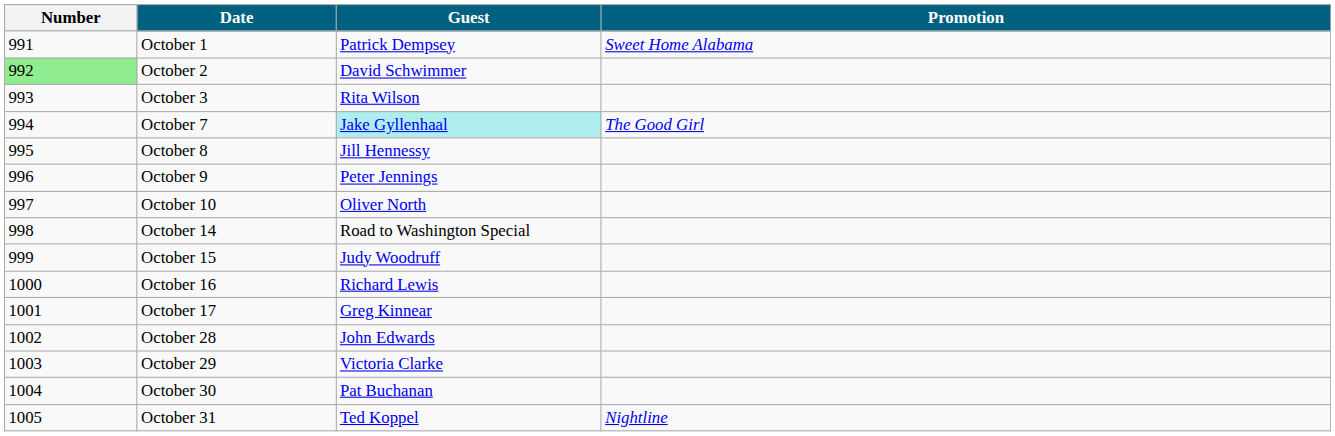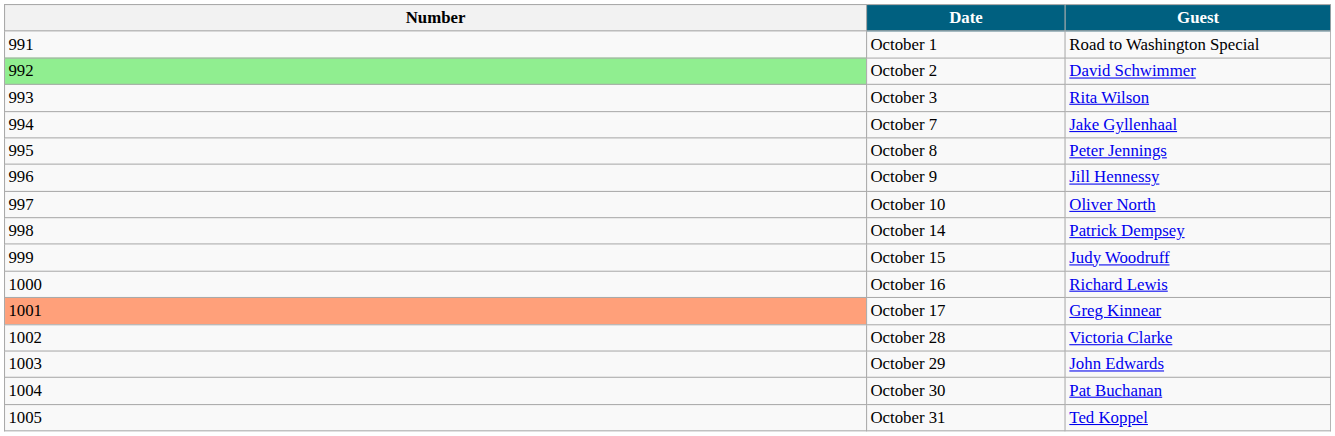 <table class="wikitable" width="100%">
 <tr bgcolor="#CCCCCC">
 <th>Number</th>
 <th width="15%" style="background:#006080; color:#FFFFFF">Date</th>
 <th width="20%" style="background:#006080; color:#FFFFFF">Guest</th>
-<th width="55%" style="background:#006080; color:#FFFFFF">Promotion</th>
 </tr>
 <tr>
 <td>991</td>
 <td>October 1</td>
-<td><a href='#'>Patrick Dempsey</a></td>
-<td><em><a href='#'>Sweet Home Alabama</a></em></td>
+<td>Road to Washington Special</td>
 </tr>
 <tr>
 <td style="background: lightgreen;">992</td>
 <td>October 2</td>
 <td><a href='#'>David Schwimmer</a></td>
-<td></td>
 </tr>
 <tr>
 <td>993</td>
 <td>October 3</td>
 <td><a href='#'>Rita Wilson</a></td>
-<td></td>
 </tr>
 <tr>
 <td>994</td>
 <td>October 7</td>
-<td style="background: paleturquoise;"><a href='#'>Jake Gyllenhaal</a></td>
-<td><em><a href='#'>The Good Girl</a></em></td>
+<td><a href='#'>Jake Gyllenhaal</a></td>
 </tr>
 <tr>
 <td>995</td>
 <td>October 8</td>
-<td><a href='#'>Jill Hennessy</a></td>
-<td></td>
+<td><a href='#'>Peter Jennings</a></td>
 </tr>
 <tr>
 <td>996</td>
 <td>October 9</td>
-<td><a href='#'>Peter Jennings</a></td>
-<td></td>
+<td><a href='#'>Jill Hennessy</a></td>
 </tr>
 <tr>
 <td>997</td>
 <td>October 10</td>
 <td><a href='#'>Oliver North</a></td>
-<td></td>
 </tr>
 <tr>
 <td>998</td>
 <td>October 14</td>
-<td>Road to Washington Special</td>
-<td></td>
+<td><a href='#'>Patrick Dempsey</a></td>
 </tr>
 <tr>
 <td>999</td>
 <td>October 15</td>
 <td><a href='#'>Judy Woodruff</a></td>
-<td></td>
 </tr>
 <tr>
 <td>1000</td>
 <td>October 16</td>
 <td><a href='#'>Richard Lewis</a></td>
-<td></td>
 </tr>
 <tr>
-<td>1001</td>
+<td style="background: lightsalmon;">1001</td>
 <td>October 17</td>
 <td><a href='#'>Greg Kinnear</a></td>
-<td></td>
 </tr>
 <tr>
 <td>1002</td>
 <td>October 28</td>
-<td><a href='#'>John Edwards</a></td>
-<td></td>
+<td><a href='#'>Victoria Clarke</a></td>
 </tr>
 <tr>
 <td>1003</td>
 <td>October 29</td>
-<td><a href='#'>Victoria Clarke</a></td>
-<td></td>
+<td><a href='#'>John Edwards</a></td>
 </tr>
 <tr>
 <td>1004</td>
 <td>October 30</td>
 <td><a href='#'>Pat Buchanan</a></td>
-<td></td>
 </tr>
 <tr>
 <td>1005</td>
 <td>October 31</td>
 <td><a href='#'>Ted Koppel</a></td>
-<td><em><a href='#'>Nightline</a></em></td>
 </tr>
 </table>
